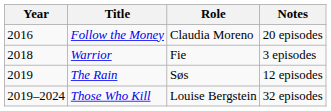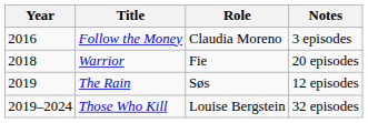 <table class="wikitable sortable">
 <tr>
 <th>Year</th>
 <th>Title</th>
 <th>Role</th>
 <th class="unsortable">Notes</th>
 </tr>
 <tr>
 <td>2016</td>
 <td><em><a href='#'>Follow the Money</a></em></td>
 <td>Claudia Moreno</td>
-<td>20 episodes</td>
+<td>3 episodes</td>
 </tr>
 <tr>
 <td>2018</td>
 <td><em><a href='#'>Warrior</a></em></td>
 <td>Fie</td>
-<td>3 episodes</td>
+<td>20 episodes</td>
 </tr>
 <tr>
 <td>2019</td>
 <td><em><a href='#'>The Rain</a></em></td>
 <td>Søs</td>
 <td>12 episodes</td>
 </tr>
 <tr>
 <td>2019–2024</td>
 <td><em><a href='#'>Those Who Kill</a></em></td>
 <td>Louise Bergstein</td>
 <td>32 episodes</td>
 </tr>
 </table>
